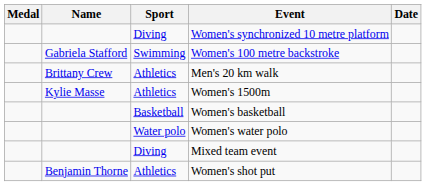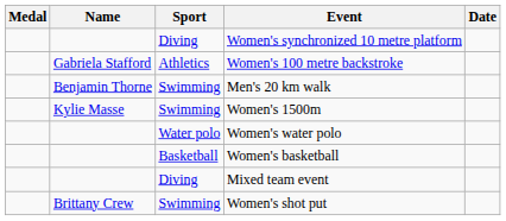 <table class="wikitable sortable" border="1" style="font-size:95%">
 <tr>
 <th>Medal</th>
 <th>Name</th>
 <th>Sport</th>
 <th>Event</th>
 <th>Date</th>
 </tr>
 <tr>
 <td></td>
 <td></td>
 <td><a href='#'>Diving</a></td>
 <td><a href='#'>Women's synchronized 10 metre platform</a></td>
 <td></td>
 </tr>
 <tr>
 <td></td>
 <td><a href='#'>Gabriela Stafford</a></td>
-<td><a href='#'>Swimming</a></td>
+<td><a href='#'>Athletics</a></td>
 <td><a href='#'>Women's 100 metre backstroke</a></td>
 <td></td>
 </tr>
 <tr>
 <td></td>
-<td><a href='#'>Brittany Crew</a></td>
-<td><a href='#'>Athletics</a></td>
+<td><a href='#'>Benjamin Thorne</a></td>
+<td><a href='#'>Swimming</a></td>
 <td>Men's 20 km walk</td>
 <td></td>
 </tr>
 <tr>
 <td></td>
 <td><a href='#'>Kylie Masse</a></td>
-<td><a href='#'>Athletics</a></td>
+<td><a href='#'>Swimming</a></td>
 <td>Women's 1500m</td>
+<td></td>
+</tr>
+<tr>
+<td></td>
+<td></td>
+<td><a href='#'>Water polo</a></td>
+<td>Women's water polo</td>
 <td></td>
 </tr>
 <tr>
 <td></td>
 <td></td>
 <td><a href='#'>Basketball</a></td>
 <td>Women's basketball</td>
 <td></td>
 </tr>
 <tr>
 <td></td>
 <td></td>
-<td><a href='#'>Water polo</a></td>
-<td>Women's water polo</td>
-<td></td>
-</tr>
-<tr>
-<td></td>
-<td></td>
 <td><a href='#'>Diving</a></td>
 <td>Mixed team event</td>
 <td></td>
 </tr>
 <tr>
 <td></td>
-<td><a href='#'>Benjamin Thorne</a></td>
-<td><a href='#'>Athletics</a></td>
+<td><a href='#'>Brittany Crew</a></td>
+<td><a href='#'>Swimming</a></td>
 <td>Women's shot put</td>
 <td></td>
 </tr>
 </table>
